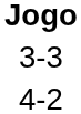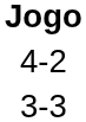 <table>
 <tr>
 <th width=125></th>
 <th width=auto>Jogo</th>
 <th width=125></th>
 </tr>
 <tr>
+<td align=right><strong></strong></td>
+<td align=center>4-2</td>
+<td align=left></td>
+</tr>
+<tr>
 <td align=right></td>
 <td align=center>3-3</td>
 <td align=left></td>
 </tr>
-<tr>
-<td align=right><strong></strong></td>
-<td align=center>4-2</td>
-<td align=left></td>
-</tr>
 </table>
